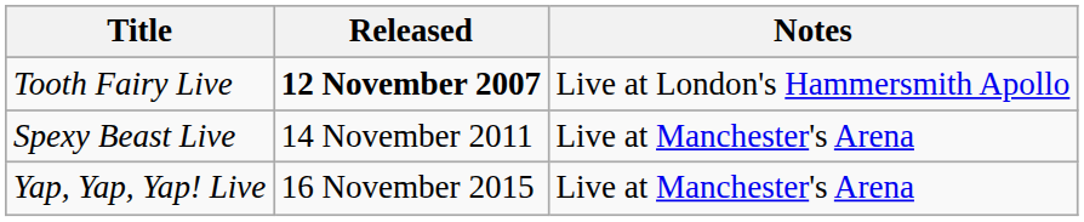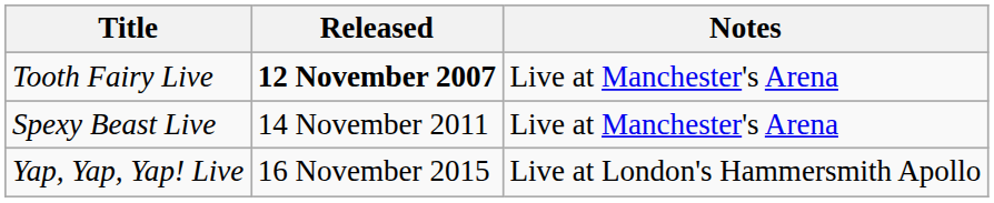 <table class="wikitable">
 <tr>
 <th>Title</th>
 <th>Released</th>
 <th>Notes</th>
 </tr>
 <tr>
 <td><em>Tooth Fairy Live</em></td>
 <td><strong>12 November 2007</strong></td>
-<td>Live at London's <a href='#'>Hammersmith Apollo</a></td>
+<td>Live at <a href='#'>Manchester</a>'s <a href='#'>Arena</a></td>
 </tr>
 <tr>
 <td><em>Spexy Beast Live</em></td>
 <td>14 November 2011</td>
 <td>Live at <a href='#'>Manchester</a>'s <a href='#'>Arena</a></td>
 </tr>
 <tr>
 <td><em>Yap, Yap, Yap! Live</em></td>
 <td>16 November 2015</td>
-<td>Live at <a href='#'>Manchester</a>'s <a href='#'>Arena</a></td>
+<td>Live at London's Hammersmith Apollo</td>
 </tr>
 </table>
